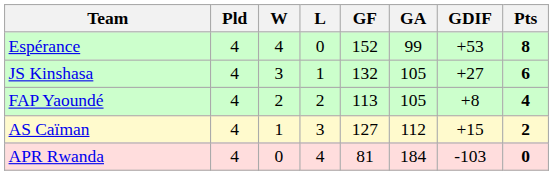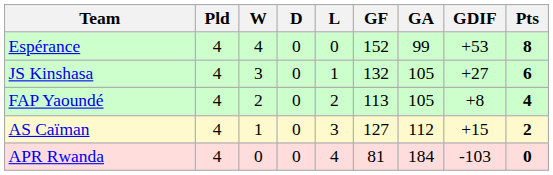 <table class=wikitable style="text-align:center" width=500>
 <tr>
 <th width=25%>Team</th>
 <th width=5%>Pld</th>
 <th width=5%>W</th>
+<th width=5%>D</th>
 <th width=5%>L</th>
 <th width=5%>GF</th>
 <th width=5%>GA</th>
 <th width=5%>GDIF</th>
 <th width=5%>Pts</th>
 </tr>
 <tr bgcolor=#ccffcc>
 <td align="left"> <a href='#'>Espérance</a></td>
 <td>4</td>
 <td>4</td>
 <td>0</td>
+<td>0</td>
 <td>152</td>
 <td>99</td>
 <td>+53</td>
 <td><strong>8</strong></td>
 </tr>
 <tr bgcolor=#ccffcc>
 <td align="left"> <a href='#'>JS Kinshasa</a></td>
 <td>4</td>
 <td>3</td>
+<td>0</td>
 <td>1</td>
 <td>132</td>
 <td>105</td>
 <td>+27</td>
 <td><strong>6</strong></td>
 </tr>
 <tr bgcolor=#ccffcc>
 <td align="left"> <a href='#'>FAP Yaoundé</a></td>
 <td>4</td>
 <td>2</td>
+<td>0</td>
 <td>2</td>
 <td>113</td>
 <td>105</td>
 <td>+8</td>
 <td><strong>4</strong></td>
 </tr>
 <tr bgcolor=#fffacd>
 <td align="left"> <a href='#'>AS Caïman</a></td>
 <td>4</td>
 <td>1</td>
+<td>0</td>
 <td>3</td>
 <td>127</td>
 <td>112</td>
 <td>+15</td>
 <td><strong>2</strong></td>
 </tr>
 <tr bgcolor=#ffdddd>
 <td align="left"> <a href='#'>APR Rwanda</a></td>
 <td>4</td>
 <td>0</td>
+<td>0</td>
 <td>4</td>
 <td>81</td>
 <td>184</td>
 <td>-103</td>
 <td><strong>0</strong></td>
 </tr>
 </table>
